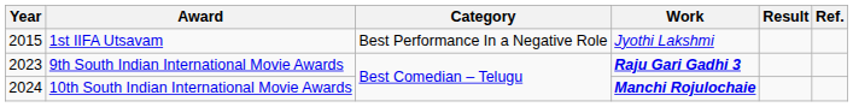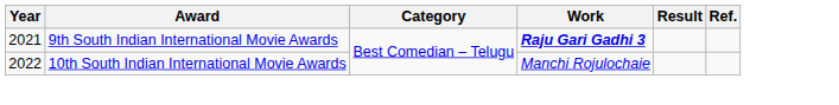 <table class="wikitable sortable">
 <tr>
 <th>Year</th>
 <th>Award</th>
 <th>Category</th>
 <th>Work</th>
 <th>Result</th>
 <th scope="col" class="unsortable">Ref.</th>
 </tr>
 <tr>
-<td>2015</td>
-<td><a href='#'>1st IIFA Utsavam</a></td>
-<td>Best Performance In a Negative Role</td>
-<td><em><a href='#'>Jyothi Lakshmi</a></em></td>
-<td></td>
-<td style="text-align:center;"></td>
-</tr>
-<tr>
-<td>2023</td>
+<td>2021</td>
 <td><a href='#'>9th South Indian International Movie Awards</a></td>
 <td rowspan="2"><a href='#'>Best Comedian – Telugu</a></td>
 <td><strong><em><a href='#'>Raju Gari Gadhi 3</a></em></strong></td>
 <td></td>
 <td></td>
 </tr>
 <tr>
-<td>2024</td>
+<td>2022</td>
 <td><a href='#'>10th South Indian International Movie Awards</a></td>
-<td><strong><em><a href='#'>Manchi Rojulochaie</a></em></strong></td>
+<td><em><a href='#'>Manchi Rojulochaie</a></em></td>
 <td></td>
 <td></td>
 </tr>
 </table>
